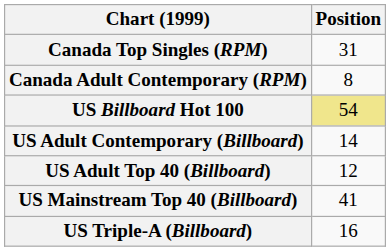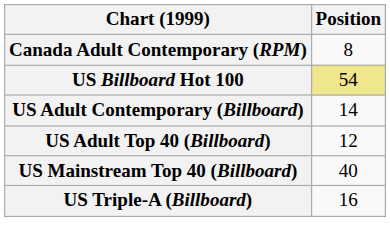 <table class="wikitable sortable plainrowheaders" style="text-align:center">
 <tr>
 <th>Chart (1999)</th>
 <th>Position</th>
-</tr>
-<tr>
-<th scope="row">Canada Top Singles (<em>RPM</em>)</th>
-<td>31</td>
 </tr>
 <tr>
 <th scope="row">Canada Adult Contemporary (<em>RPM</em>)</th>
 <td>8</td>
 </tr>
 <tr>
 <th scope="row">US <em>Billboard</em> Hot 100</th>
 <td style="background: khaki;">54</td>
 </tr>
 <tr>
 <th scope="row">US Adult Contemporary (<em>Billboard</em>)</th>
 <td>14</td>
 </tr>
 <tr>
 <th scope="row">US Adult Top 40 (<em>Billboard</em>)</th>
 <td>12</td>
 </tr>
 <tr>
 <th scope="row">US Mainstream Top 40 (<em>Billboard</em>)</th>
-<td>41</td>
+<td>40</td>
 </tr>
 <tr>
 <th scope="row">US Triple-A (<em>Billboard</em>)</th>
 <td>16</td>
 </tr>
 </table>
